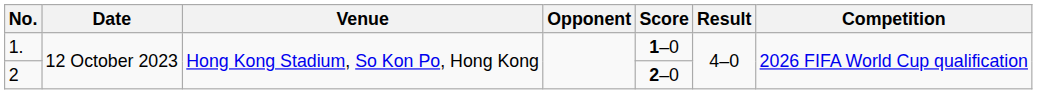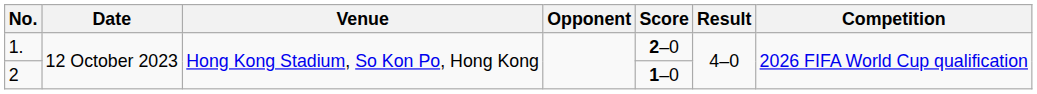 <table class="wikitable" style="font-size:95%;">
 <tr>
 <th>No.</th>
 <th>Date</th>
 <th>Venue</th>
 <th>Opponent</th>
 <th>Score</th>
 <th>Result</th>
 <th>Competition</th>
 </tr>
 <tr>
 <td>1.</td>
 <td rowspan="2">12 October 2023</td>
 <td rowspan="2"><a href='#'>Hong Kong Stadium</a>, <a href='#'>So Kon Po</a>, Hong Kong</td>
 <td rowspan="2"></td>
-<td align="center"><strong>1</strong>–0</td>
+<td align="center"><strong>2</strong>–0</td>
 <td rowspan="2" align="center">4–0</td>
 <td rowspan="2"><a href='#'>2026 FIFA World Cup qualification</a></td>
 </tr>
 <tr>
 <td>2</td>
-<td align="center"><strong>2</strong>–0</td>
+<td align="center"><strong>1</strong>–0</td>
 </tr>
 </table>
